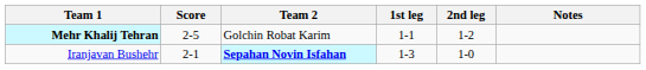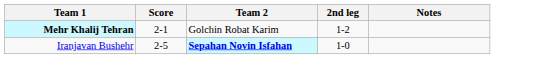 <table class="wikitable" style="text-align:center">
 <tr>
 <th width=195>Team 1</th>
 <th width=70>Score</th>
 <th width=195>Team 2</th>
-<th width=70>1st leg</th>
 <th width=70>2nd leg</th>
 <th width=180>Notes</th>
 </tr>
 <tr>
 <td style="background:#ccf9ff; text-align:right;"><strong>Mehr Khalij Tehran</strong></td>
-<td>2-5</td>
+<td>2-1</td>
 <td align="left">Golchin Robat Karim</td>
-<td>1-1</td>
 <td>1-2</td>
 <td></td>
 </tr>
 <tr>
 <td align="right"><a href='#'>Iranjavan Bushehr</a></td>
-<td>2-1</td>
+<td>2-5</td>
 <td style="background:#ccf9ff; text-align:left;"><strong><a href='#'>Sepahan Novin Isfahan</a></strong></td>
-<td>1-3</td>
 <td>1-0</td>
 <td></td>
 </tr>
 </table>
